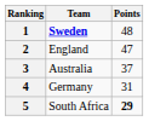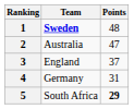 <table class="wikitable">
 <tr style="font-size:10pt;font-weight:bold">
 <th>Ranking</th>
 <th>Team</th>
 <th>Points</th>
 </tr>
 <tr>
 <th>1</th>
 <td> <strong><a href='#'>Sweden</a></strong></td>
 <td align=center>48</td>
 </tr>
 <tr>
 <th>2</th>
-<td> England</td>
+<td> Australia</td>
 <td align=center>47</td>
 </tr>
 <tr>
 <th>3</th>
-<td> Australia</td>
+<td> England</td>
 <td align=center>37</td>
 </tr>
 <tr>
 <th>4</th>
 <td> Germany</td>
 <td align=center>31</td>
 </tr>
 <tr>
 <th>5</th>
 <td> South Africa</td>
 <td align=center><strong>29</strong></td>
 </tr>
 </table>
